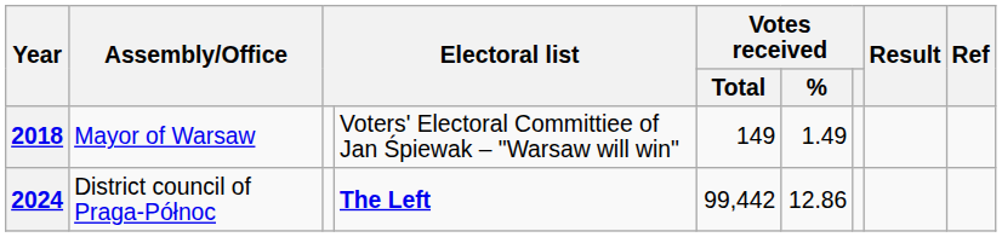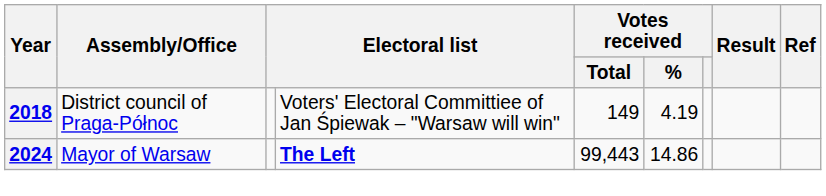 <table class="wikitable" style="font-size: 90%;">
 <tr>
 <th rowspan="2">Year</th>
 <th rowspan="2">Assembly/Office</th>
 <th rowspan="2" colspan="2">Electoral list</th>
 <th colspan="3">Votes received</th>
 <th rowspan="2">Result</th>
 <th rowspan="2">Ref</th>
 </tr>
 <tr>
 <th>Total</th>
 <th>%</th>
 <th></th>
 </tr>
 <tr>
 <th><a href='#'>2018</a></th>
-<td><a href='#'>Mayor of Warsaw</a></td>
+<td>District council of <a href='#'>Praga-Północ</a></td>
 <td></td>
 <td>Voters' Electoral Committiee of Jan Śpiewak – "Warsaw will win"</td>
 <td style="text-align: right;">149</td>
-<td style="text-align: right;">1.49</td>
+<td style="text-align: right;">4.19</td>
 <td></td>
 <td></td>
 <td></td>
 </tr>
 <tr>
 <th><a href='#'>2024</a></th>
-<td>District council of <a href='#'>Praga-Północ</a></td>
+<td><a href='#'>Mayor of Warsaw</a></td>
 <td></td>
 <td><strong><a href='#'>The Left</a></strong></td>
-<td style="text-align: right;">99,442</td>
-<td style="text-align: right;">12.86</td>
+<td style="text-align: right;">99,443</td>
+<td style="text-align: right;">14.86</td>
 <td></td>
 <td></td>
 <td></td>
 </tr>
 </table>
